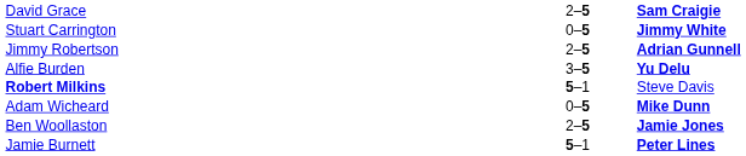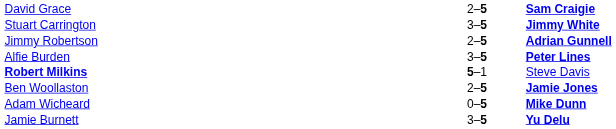 <table width="100%" cellspacing="1">
 <tr>
 <th width=45%></th>
 <th width=10%></th>
 <th width=45%></th>
 </tr>
 <tr>
 <td> <a href='#'>David Grace</a></td>
 <td align=center>2–<strong>5</strong></td>
 <td> <strong><a href='#'>Sam Craigie</a></strong></td>
 </tr>
 <tr>
 <td> <a href='#'>Stuart Carrington</a></td>
-<td align=center>0–<strong>5</strong></td>
+<td align=center>3–<strong>5</strong></td>
 <td> <strong><a href='#'>Jimmy White</a></strong></td>
 </tr>
 <tr>
 <td> <a href='#'>Jimmy Robertson</a></td>
 <td align=center>2–<strong>5</strong></td>
 <td> <strong><a href='#'>Adrian Gunnell</a></strong></td>
 </tr>
 <tr>
 <td> <a href='#'>Alfie Burden</a></td>
 <td align=center>3–<strong>5</strong></td>
-<td> <strong><a href='#'>Yu Delu</a></strong></td>
+<td> <strong><a href='#'>Peter Lines</a></strong></td>
 </tr>
 <tr>
 <td> <strong><a href='#'>Robert Milkins</a></strong></td>
 <td align=center><strong>5</strong>–1</td>
 <td> <a href='#'>Steve Davis</a></td>
 </tr>
 <tr>
+<td> <a href='#'>Ben Woollaston</a></td>
+<td align=center>2–<strong>5</strong></td>
+<td> <strong><a href='#'>Jamie Jones</a></strong></td>
+</tr>
+<tr>
 <td> <a href='#'>Adam Wicheard</a></td>
 <td align=center>0–<strong>5</strong></td>
 <td> <strong><a href='#'>Mike Dunn</a></strong></td>
 </tr>
 <tr>
-<td> <a href='#'>Ben Woollaston</a></td>
-<td align=center>2–<strong>5</strong></td>
-<td> <strong><a href='#'>Jamie Jones</a></strong></td>
-</tr>
-<tr>
 <td> <a href='#'>Jamie Burnett</a></td>
-<td align=center><strong>5</strong>–1</td>
-<td> <strong><a href='#'>Peter Lines</a></strong></td>
+<td align=center>3–<strong>5</strong></td>
+<td> <strong><a href='#'>Yu Delu</a></strong></td>
 </tr>
 </table>
